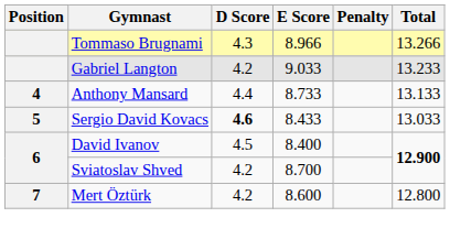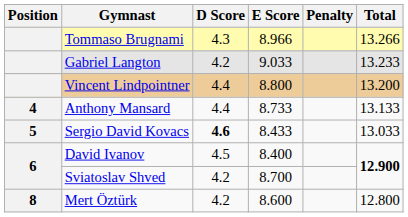 <table style="text-align:center;" class="wikitable sortable">
 <tr>
 <th>Position</th>
 <th>Gymnast</th>
 <th>D Score</th>
 <th>E Score</th>
 <th>Penalty</th>
 <th>Total</th>
 </tr>
 <tr style="background:#fffcaf;">
 <th scope="row" style="text-align:center"></th>
 <td style="text-align:left;"> <a href='#'>Tommaso Brugnami</a></td>
 <td>4.3</td>
 <td>8.966</td>
 <td></td>
 <td>13.266</td>
 </tr>
 <tr style="background:#e5e5e5;">
 <th scope="row" style="text-align:center"></th>
 <td style="text-align:left;"> <a href='#'>Gabriel Langton</a></td>
 <td>4.2</td>
 <td>9.033</td>
 <td></td>
 <td>13.233</td>
+</tr>
+<tr style="background:#ec9;">
+<th scope="row" style="text-align:center"></th>
+<td style="text-align:left;"> <a href='#'>Vincent Lindpointner</a></td>
+<td>4.4</td>
+<td>8.800</td>
+<td></td>
+<td>13.200</td>
 </tr>
 <tr>
 <th>4</th>
 <td style="text-align:left;"> <a href='#'>Anthony Mansard</a></td>
 <td>4.4</td>
 <td>8.733</td>
 <td></td>
 <td>13.133</td>
 </tr>
 <tr>
 <th>5</th>
 <td style="text-align:left;"> <a href='#'>Sergio David Kovacs</a></td>
 <td><strong>4.6</strong></td>
 <td>8.433</td>
 <td></td>
 <td>13.033</td>
 </tr>
 <tr>
 <th rowspan="2">6</th>
 <td style="text-align:left;"> <a href='#'>David Ivanov</a></td>
 <td>4.5</td>
 <td>8.400</td>
 <td></td>
 <td rowspan="2"><strong>12.900</strong></td>
 </tr>
 <tr>
 <td style="text-align:left;"> <a href='#'>Sviatoslav Shved</a></td>
 <td>4.2</td>
 <td>8.700</td>
 <td></td>
 </tr>
 <tr>
-<th>7</th>
+<th>8</th>
 <td style="text-align:left;"> <a href='#'>Mert Öztürk</a></td>
 <td>4.2</td>
 <td>8.600</td>
 <td></td>
 <td>12.800</td>
 </tr>
 </table>
